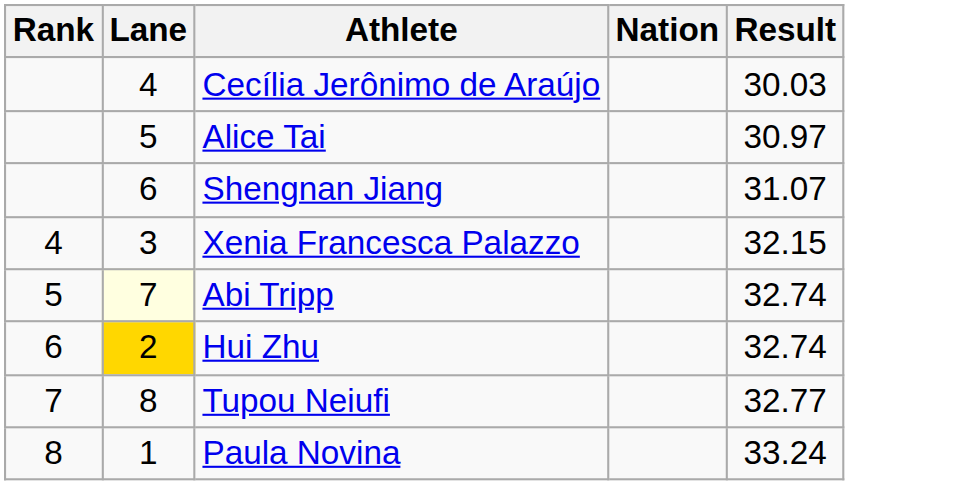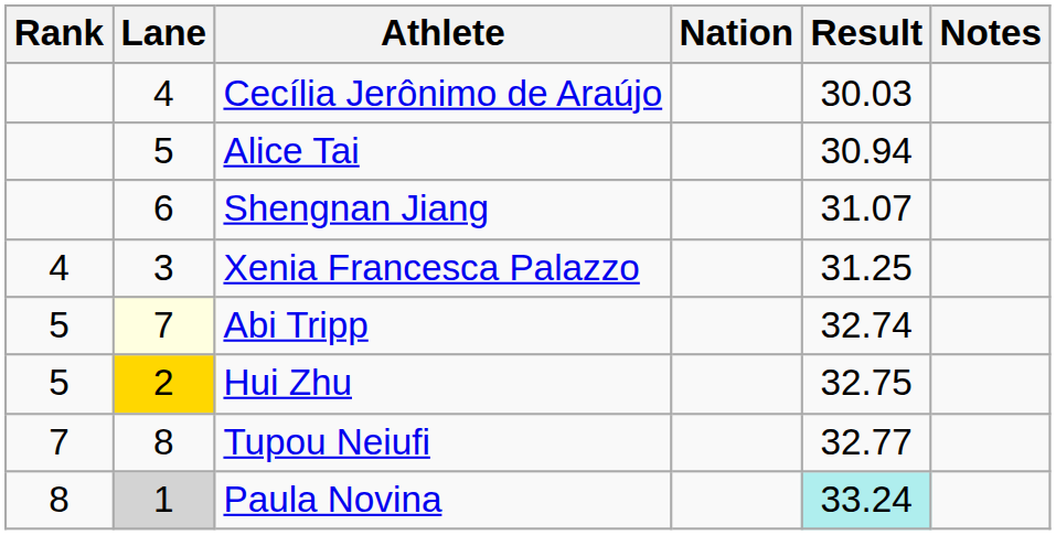 <table class="wikitable sortable" style="text-align:center">
 <tr>
 <th>Rank</th>
 <th>Lane</th>
 <th>Athlete</th>
 <th>Nation</th>
 <th>Result</th>
+<th>Notes</th>
 </tr>
 <tr>
 <td></td>
 <td>4</td>
 <td align=left><a href='#'>Cecília Jerônimo de Araújo</a></td>
 <td align="left"></td>
 <td>30.03</td>
+<td></td>
 </tr>
 <tr>
 <td></td>
 <td>5</td>
 <td align=left><a href='#'>Alice Tai</a></td>
 <td align=left></td>
-<td>30.97</td>
+<td>30.94</td>
+<td></td>
 </tr>
 <tr>
 <td></td>
 <td>6</td>
 <td align=left><a href='#'>Shengnan Jiang</a></td>
 <td align=left></td>
 <td>31.07</td>
+<td></td>
 </tr>
 <tr>
 <td>4</td>
 <td>3</td>
 <td align=left><a href='#'>Xenia Francesca Palazzo</a></td>
 <td align=left></td>
-<td>32.15</td>
+<td>31.25</td>
+<td></td>
 </tr>
 <tr>
 <td>5</td>
 <td style="background: lightyellow;">7</td>
 <td align=left><a href='#'>Abi Tripp</a></td>
 <td align=left></td>
 <td>32.74</td>
+<td></td>
 </tr>
 <tr>
-<td>6</td>
+<td>5</td>
 <td style="background: gold;">2</td>
 <td align=left><a href='#'>Hui Zhu</a></td>
 <td align=left></td>
-<td>32.74</td>
+<td>32.75</td>
+<td></td>
 </tr>
 <tr>
 <td>7</td>
 <td>8</td>
 <td align=left><a href='#'>Tupou Neiufi</a></td>
 <td align=left></td>
 <td>32.77</td>
+<td></td>
 </tr>
 <tr>
 <td>8</td>
-<td>1</td>
+<td style="background: lightgrey;">1</td>
 <td align=left><a href='#'>Paula Novina</a></td>
 <td align=left></td>
-<td>33.24</td>
+<td style="background: paleturquoise;">33.24</td>
+<td></td>
 </tr>
 </table>
